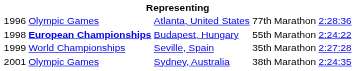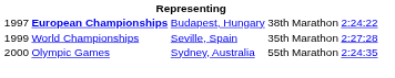 <table>
 <tr>
 <th colspan="6">Representing </th>
 </tr>
 <tr>
-<td>1996</td>
-<td><a href='#'>Olympic Games</a></td>
-<td><a href='#'>Atlanta, United States</a></td>
-<td>77th</td>
-<td>Marathon</td>
-<td><a href='#'>2:28:36</a></td>
-</tr>
-<tr>
-<td>1998</td>
+<td>1997</td>
 <td><strong><a href='#'>European Championships</a></strong></td>
 <td><a href='#'>Budapest, Hungary</a></td>
-<td>55th</td>
+<td>38th</td>
 <td>Marathon</td>
 <td><a href='#'>2:24:22</a></td>
 </tr>
 <tr>
 <td>1999</td>
 <td><a href='#'>World Championships</a></td>
 <td><a href='#'>Seville, Spain</a></td>
 <td>35th</td>
 <td>Marathon</td>
 <td><a href='#'>2:27:28</a></td>
 </tr>
 <tr>
-<td>2001</td>
+<td>2000</td>
 <td><a href='#'>Olympic Games</a></td>
 <td><a href='#'>Sydney, Australia</a></td>
-<td>38th</td>
+<td>55th</td>
 <td>Marathon</td>
 <td><a href='#'>2:24:35</a></td>
 </tr>
 </table>
